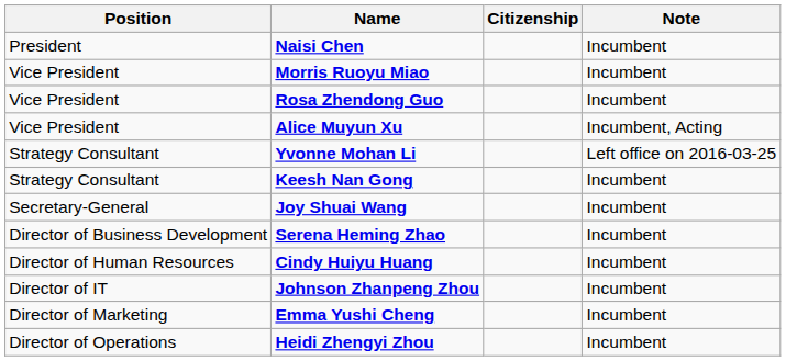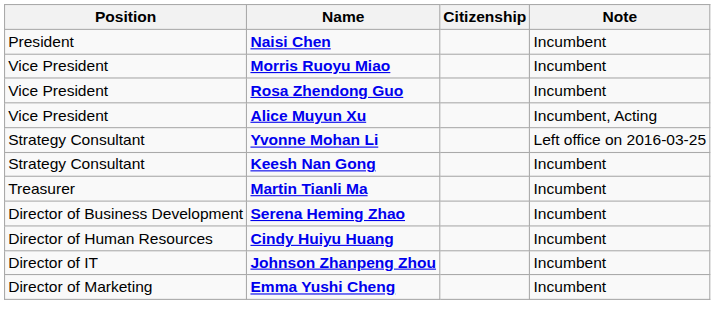 <table class="wikitable" style="font-size:90%; text-align:left;">
 <tr>
 <th>Position</th>
 <th>Name</th>
 <th>Citizenship</th>
 <th>Note</th>
 </tr>
 <tr>
 <td>President</td>
 <td><strong><a href='#'>Naisi Chen</a></strong></td>
 <td></td>
 <td>Incumbent</td>
 </tr>
 <tr>
 <td>Vice President</td>
 <td><strong><a href='#'>Morris Ruoyu Miao</a></strong></td>
 <td></td>
 <td>Incumbent</td>
 </tr>
 <tr>
 <td>Vice President</td>
 <td><strong><a href='#'>Rosa Zhendong Guo</a></strong></td>
 <td></td>
 <td>Incumbent</td>
 </tr>
 <tr>
 <td>Vice President</td>
 <td><strong><a href='#'>Alice Muyun Xu</a></strong></td>
 <td></td>
 <td>Incumbent, Acting</td>
 </tr>
 <tr>
 <td>Strategy Consultant</td>
 <td><strong><a href='#'>Yvonne Mohan Li</a></strong></td>
 <td></td>
 <td>Left office on 2016-03-25</td>
 </tr>
 <tr>
 <td>Strategy Consultant</td>
 <td><strong><a href='#'>Keesh Nan Gong</a></strong></td>
 <td></td>
 <td>Incumbent</td>
 </tr>
 <tr>
-<td>Secretary-General</td>
-<td><strong><a href='#'>Joy Shuai Wang</a></strong></td>
+<td>Treasurer</td>
+<td><strong><a href='#'>Martin Tianli Ma</a></strong></td>
 <td></td>
 <td>Incumbent</td>
 </tr>
 <tr>
 <td>Director of Business Development</td>
 <td><strong><a href='#'>Serena Heming Zhao</a></strong></td>
 <td></td>
 <td>Incumbent</td>
 </tr>
 <tr>
 <td>Director of Human Resources</td>
 <td><strong><a href='#'>Cindy Huiyu Huang</a></strong></td>
 <td></td>
 <td>Incumbent</td>
 </tr>
 <tr>
 <td>Director of IT</td>
 <td><strong><a href='#'>Johnson Zhanpeng Zhou</a></strong></td>
 <td></td>
 <td>Incumbent</td>
 </tr>
 <tr>
 <td>Director of Marketing</td>
 <td><strong><a href='#'>Emma Yushi Cheng</a></strong></td>
 <td></td>
 <td>Incumbent</td>
 </tr>
-<tr>
-<td>Director of Operations</td>
-<td><strong><a href='#'>Heidi Zhengyi Zhou</a></strong></td>
-<td></td>
-<td>Incumbent</td>
-</tr>
 </table>
